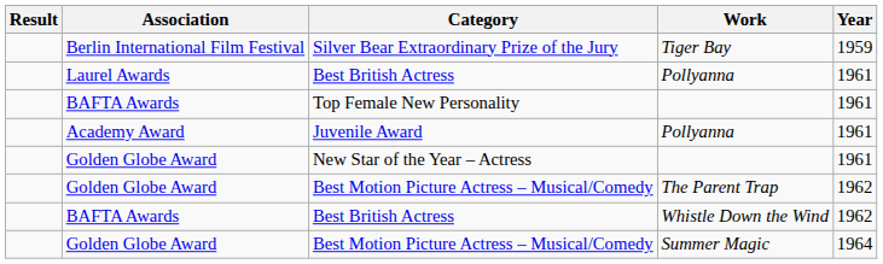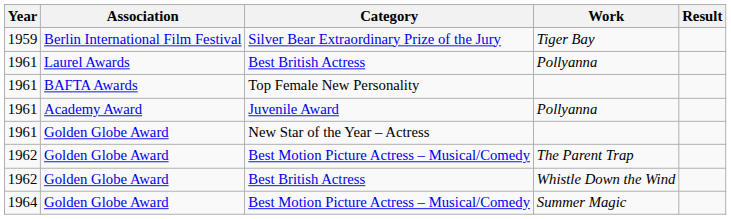 <table class="wikitable sortable">
 <tr>
-<th>Result</th>
+<th>Year</th>
 <th>Association</th>
 <th>Category</th>
 <th>Work</th>
-<th>Year</th>
+<th>Result</th>
 </tr>
 <tr>
-<td></td>
+<td>1959</td>
 <td><a href='#'>Berlin International Film Festival</a></td>
 <td><a href='#'>Silver Bear Extraordinary Prize of the Jury</a></td>
 <td><em>Tiger Bay</em></td>
-<td>1959</td>
+<td></td>
 </tr>
 <tr>
-<td></td>
+<td>1961</td>
 <td><a href='#'>Laurel Awards</a></td>
 <td><a href='#'>Best British Actress</a></td>
 <td><em>Pollyanna</em></td>
-<td>1961</td>
+<td></td>
 </tr>
 <tr>
-<td></td>
+<td>1961</td>
 <td><a href='#'>BAFTA Awards</a></td>
 <td>Top Female New Personality</td>
 <td></td>
-<td>1961</td>
+<td></td>
 </tr>
 <tr>
-<td></td>
+<td>1961</td>
 <td><a href='#'>Academy Award</a></td>
 <td><a href='#'>Juvenile Award</a></td>
 <td><em>Pollyanna</em></td>
-<td>1961</td>
+<td></td>
 </tr>
 <tr>
-<td></td>
+<td>1961</td>
 <td><a href='#'>Golden Globe Award</a></td>
 <td>New Star of the Year – Actress</td>
 <td></td>
-<td>1961</td>
+<td></td>
 </tr>
 <tr>
-<td></td>
+<td>1962</td>
 <td><a href='#'>Golden Globe Award</a></td>
 <td><a href='#'>Best Motion Picture Actress – Musical/Comedy</a></td>
 <td><em>The Parent Trap</em></td>
-<td>1962</td>
+<td></td>
 </tr>
 <tr>
-<td></td>
-<td><a href='#'>BAFTA Awards</a></td>
+<td>1962</td>
+<td><a href='#'>Golden Globe Award</a></td>
 <td><a href='#'>Best British Actress</a></td>
 <td><em>Whistle Down the Wind</em></td>
-<td>1962</td>
+<td></td>
 </tr>
 <tr>
-<td></td>
+<td>1964</td>
 <td><a href='#'>Golden Globe Award</a></td>
 <td><a href='#'>Best Motion Picture Actress – Musical/Comedy</a></td>
 <td><em>Summer Magic</em></td>
-<td>1964</td>
+<td></td>
 </tr>
 </table>
